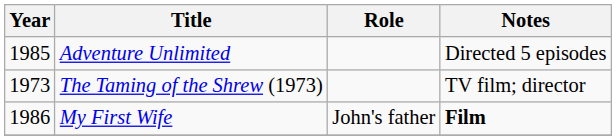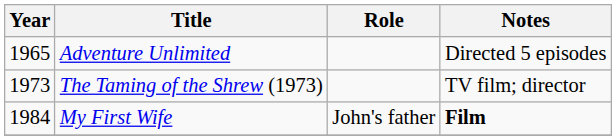 <table class="wikitable sortable">
 <tr>
 <th>Year</th>
 <th>Title</th>
 <th>Role</th>
 <th>Notes</th>
 </tr>
 <tr>
-<td>1985</td>
+<td>1965</td>
 <td><em><a href='#'>Adventure Unlimited</a></em></td>
 <td></td>
 <td>Directed 5 episodes</td>
 </tr>
 <tr>
 <td>1973</td>
 <td><em><a href='#'>The Taming of the Shrew</a></em> (1973)</td>
 <td></td>
 <td>TV film; director</td>
 </tr>
 <tr>
-<td>1986</td>
+<td>1984</td>
 <td><em><a href='#'>My First Wife</a></em></td>
 <td>John's father</td>
 <td><strong>Film</strong></td>
 </tr>
 <tr>
 </tr>
 </table>
